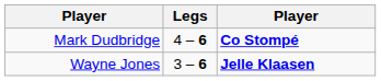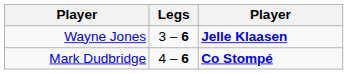 <table class=wikitable style="text-align:center">
 <tr>
 <th width=163>Player</th>
 <th width=50>Legs</th>
 <th width=163>Player</th>
 </tr>
 <tr align=left>
+<td align=right><a href='#'>Wayne Jones</a> </td>
+<td align=center>3 – <strong>6</strong></td>
+<td> <strong><a href='#'>Jelle Klaasen</a></strong></td>
+</tr>
+<tr align=left>
 <td align=right><a href='#'>Mark Dudbridge</a> </td>
 <td align=center>4 – <strong>6</strong></td>
 <td> <strong><a href='#'>Co Stompé</a></strong></td>
 </tr>
-<tr align=left>
-<td align=right><a href='#'>Wayne Jones</a> </td>
-<td align=center>3 – <strong>6</strong></td>
-<td> <strong><a href='#'>Jelle Klaasen</a></strong></td>
-</tr>
 </table>
